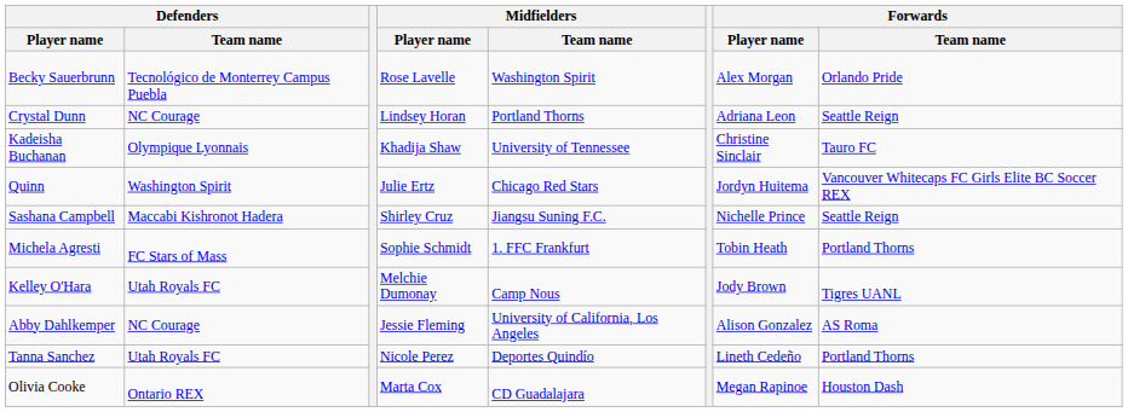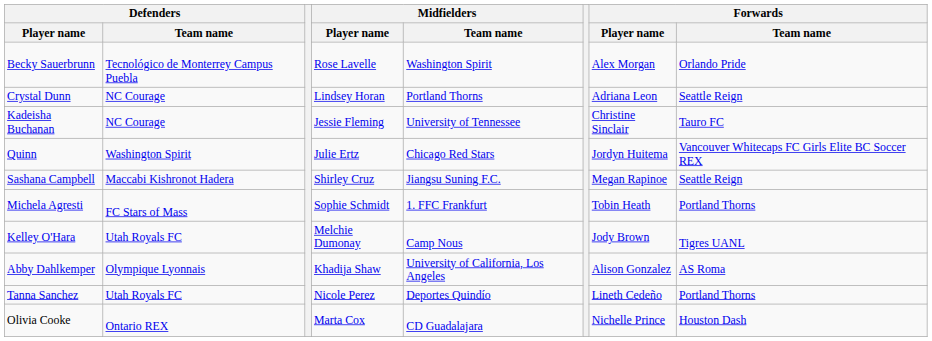 <table class="wikitable">
 <tr>
 <th colspan="2">Defenders</th>
 <th rowspan="12" width="1"></th>
 <th colspan="2">Midfielders</th>
 <th rowspan="12" width="1"></th>
 <th colspan="2">Forwards</th>
 </tr>
 <tr>
 <th>Player name</th>
 <th>Team name</th>
 <th>Player name</th>
 <th>Team name</th>
 <th>Player name</th>
 <th>Team name</th>
 </tr>
 <tr>
 <td> <a href='#'>Becky Sauerbrunn</a></td>
 <td><br> <a href='#'>Tecnológico de Monterrey Campus Puebla</a></td>
 <td> <a href='#'>Rose Lavelle</a></td>
 <td> <a href='#'>Washington Spirit</a></td>
 <td> <a href='#'>Alex Morgan</a></td>
 <td> <a href='#'>Orlando Pride</a></td>
 </tr>
 <tr>
 <td> <a href='#'>Crystal Dunn</a></td>
 <td> <a href='#'>NC Courage</a></td>
 <td> <a href='#'>Lindsey Horan</a></td>
 <td> <a href='#'>Portland Thorns</a></td>
 <td> <a href='#'>Adriana Leon</a></td>
 <td> <a href='#'>Seattle Reign</a></td>
 </tr>
 <tr>
 <td> <a href='#'>Kadeisha Buchanan</a></td>
-<td> <a href='#'>Olympique Lyonnais</a></td>
-<td> <a href='#'>Khadija Shaw</a></td>
+<td> <a href='#'>NC Courage</a></td>
+<td> <a href='#'>Jessie Fleming</a></td>
 <td> <a href='#'>University of Tennessee</a></td>
 <td> <a href='#'>Christine Sinclair</a></td>
 <td> <a href='#'>Tauro FC</a></td>
 </tr>
 <tr>
 <td> <a href='#'>Quinn</a></td>
 <td> <a href='#'>Washington Spirit</a></td>
 <td> <a href='#'>Julie Ertz</a></td>
 <td> <a href='#'>Chicago Red Stars</a></td>
 <td> <a href='#'>Jordyn Huitema</a></td>
 <td> <a href='#'>Vancouver Whitecaps FC Girls Elite BC Soccer REX</a></td>
 </tr>
 <tr>
 <td> <a href='#'>Sashana Campbell</a></td>
 <td> <a href='#'>Maccabi Kishronot Hadera</a></td>
 <td> <a href='#'>Shirley Cruz</a></td>
 <td> <a href='#'>Jiangsu Suning F.C.</a></td>
-<td> <a href='#'>Nichelle Prince</a></td>
+<td> <a href='#'>Megan Rapinoe</a></td>
 <td> <a href='#'>Seattle Reign</a></td>
 </tr>
 <tr>
 <td> <a href='#'>Michela Agresti</a></td>
 <td><br> <a href='#'>FC Stars of Mass</a></td>
 <td> <a href='#'>Sophie Schmidt</a></td>
 <td> <a href='#'>1. FFC Frankfurt</a></td>
 <td> <a href='#'>Tobin Heath</a></td>
 <td> <a href='#'>Portland Thorns</a></td>
 </tr>
 <tr>
 <td> <a href='#'>Kelley O'Hara</a></td>
 <td> <a href='#'>Utah Royals FC</a></td>
 <td> <a href='#'>Melchie Dumonay</a></td>
 <td><br> <a href='#'>Camp Nous</a></td>
 <td> <a href='#'>Jody Brown</a></td>
 <td><br> <a href='#'>Tigres UANL</a></td>
 </tr>
 <tr>
 <td> <a href='#'>Abby Dahlkemper</a></td>
-<td> <a href='#'>NC Courage</a></td>
-<td> <a href='#'>Jessie Fleming</a></td>
+<td> <a href='#'>Olympique Lyonnais</a></td>
+<td> <a href='#'>Khadija Shaw</a></td>
 <td> <a href='#'>University of California, Los Angeles</a></td>
 <td> <a href='#'>Alison Gonzalez</a></td>
 <td> <a href='#'>AS Roma</a></td>
 </tr>
 <tr>
 <td> <a href='#'>Tanna Sanchez</a></td>
 <td> <a href='#'>Utah Royals FC</a></td>
 <td> <a href='#'>Nicole Perez</a></td>
 <td> <a href='#'>Deportes Quindío</a></td>
 <td> <a href='#'>Lineth Cedeño</a></td>
 <td> <a href='#'>Portland Thorns</a></td>
 </tr>
 <tr>
 <td> Olivia Cooke</td>
 <td><br> <a href='#'>Ontario REX</a></td>
 <td> <a href='#'>Marta Cox</a></td>
 <td><br> <a href='#'>CD Guadalajara</a></td>
-<td> <a href='#'>Megan Rapinoe</a></td>
+<td> <a href='#'>Nichelle Prince</a></td>
 <td> <a href='#'>Houston Dash</a></td>
 </tr>
 </table>
